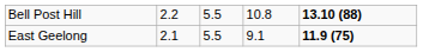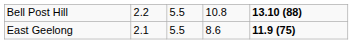 <table class="wikitable" style="width:40%; font-size:100%">
 <tr>
 <td>Bell Post Hill</td>
 <td>2.2</td>
 <td>5.5</td>
 <td>10.8</td>
 <td><strong>13.10 (88)</strong></td>
 </tr>
 <tr>
 <td>East Geelong</td>
 <td>2.1</td>
 <td>5.5</td>
-<td>9.1</td>
+<td>8.6</td>
 <td><strong>11.9 (75)</strong></td>
 </tr>
 </table>
